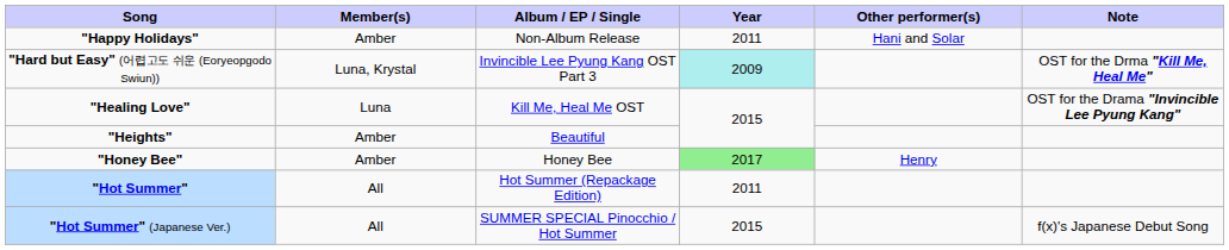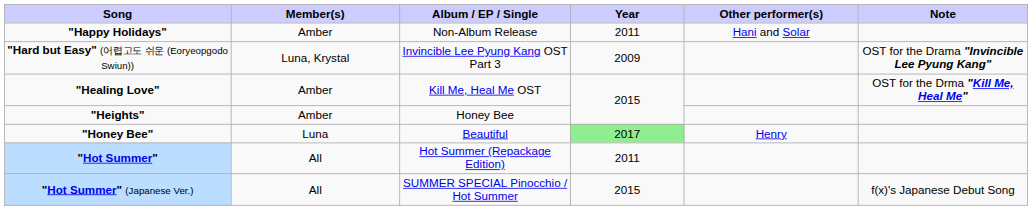 <table class="wikitable" style="margin:0.5em auto; clear:both; font-size:.9em; text-align:center; width:100%">
 <tr>
 <th width="500" style="background: #CCCCFF;">Song</th>
 <th width="350" style="background: #CCCCFF;">Member(s)</th>
 <th width="350" style="background: #CCCCFF;">Album / EP / Single</th>
 <th width="250" style="background: #CCCCFF;">Year</th>
 <th width="350" style="background: #CCCCFF;">Other performer(s)</th>
 <th width="350" style="background: #CCCCFF;">Note</th>
 </tr>
 <tr>
 <td><strong>"Happy Holidays"</strong></td>
 <td>Amber</td>
 <td>Non-Album Release</td>
 <td>2011</td>
 <td><a href='#'>Hani</a> and <a href='#'>Solar</a></td>
 <td></td>
 </tr>
 <tr>
 <td><strong>"Hard but Easy"</strong> <small>(어렵고도 쉬운 (Eoryeopgodo Swiun))</small></td>
 <td>Luna, Krystal</td>
 <td><a href='#'>Invincible Lee Pyung Kang</a> OST Part 3</td>
-<td style="background: paleturquoise;">2009</td>
+<td>2009</td>
+<td></td>
+<td>OST for the Drama <strong><em>"Invincible Lee Pyung Kang"</em></strong></td>
+</tr>
+<tr>
+<td><strong>"Healing Love"</strong></td>
+<td>Amber</td>
+<td><a href='#'>Kill Me, Heal Me</a> OST</td>
+<td rowspan="2">2015</td>
 <td></td>
 <td>OST for the Drma <strong><em>"<a href='#'>Kill Me, Heal Me</a>"</em></strong></td>
 </tr>
 <tr>
-<td><strong>"Healing Love"</strong></td>
-<td>Luna</td>
-<td><a href='#'>Kill Me, Heal Me</a> OST</td>
-<td rowspan="2">2015</td>
-<td></td>
-<td>OST for the Drama <strong><em>"Invincible Lee Pyung Kang"</em></strong></td>
-</tr>
-<tr>
 <td><strong>"Heights"</strong></td>
 <td>Amber</td>
-<td><a href='#'>Beautiful</a></td>
+<td>Honey Bee</td>
 <td></td>
 <td></td>
 </tr>
 <tr>
 <td><strong>"Honey Bee"</strong></td>
-<td>Amber</td>
-<td>Honey Bee</td>
+<td>Luna</td>
+<td><a href='#'>Beautiful</a></td>
 <td style="background: lightgreen;">2017</td>
 <td><a href='#'>Henry</a></td>
 <td></td>
 </tr>
 <tr>
 <td style="background-color:#bbddff"><strong>"<a href='#'>Hot Summer</a>"</strong></td>
 <td>All</td>
 <td><a href='#'>Hot Summer (Repackage Edition)</a></td>
 <td>2011</td>
 <td></td>
 <td></td>
 </tr>
 <tr>
 <td style="background-color:#bbddff"><strong>"<a href='#'>Hot Summer</a>"</strong> <small>(Japanese Ver.)</small></td>
 <td>All</td>
 <td><a href='#'>SUMMER SPECIAL Pinocchio / Hot Summer</a></td>
 <td>2015</td>
 <td></td>
 <td>f(x)'s Japanese Debut Song</td>
 </tr>
 </table>
